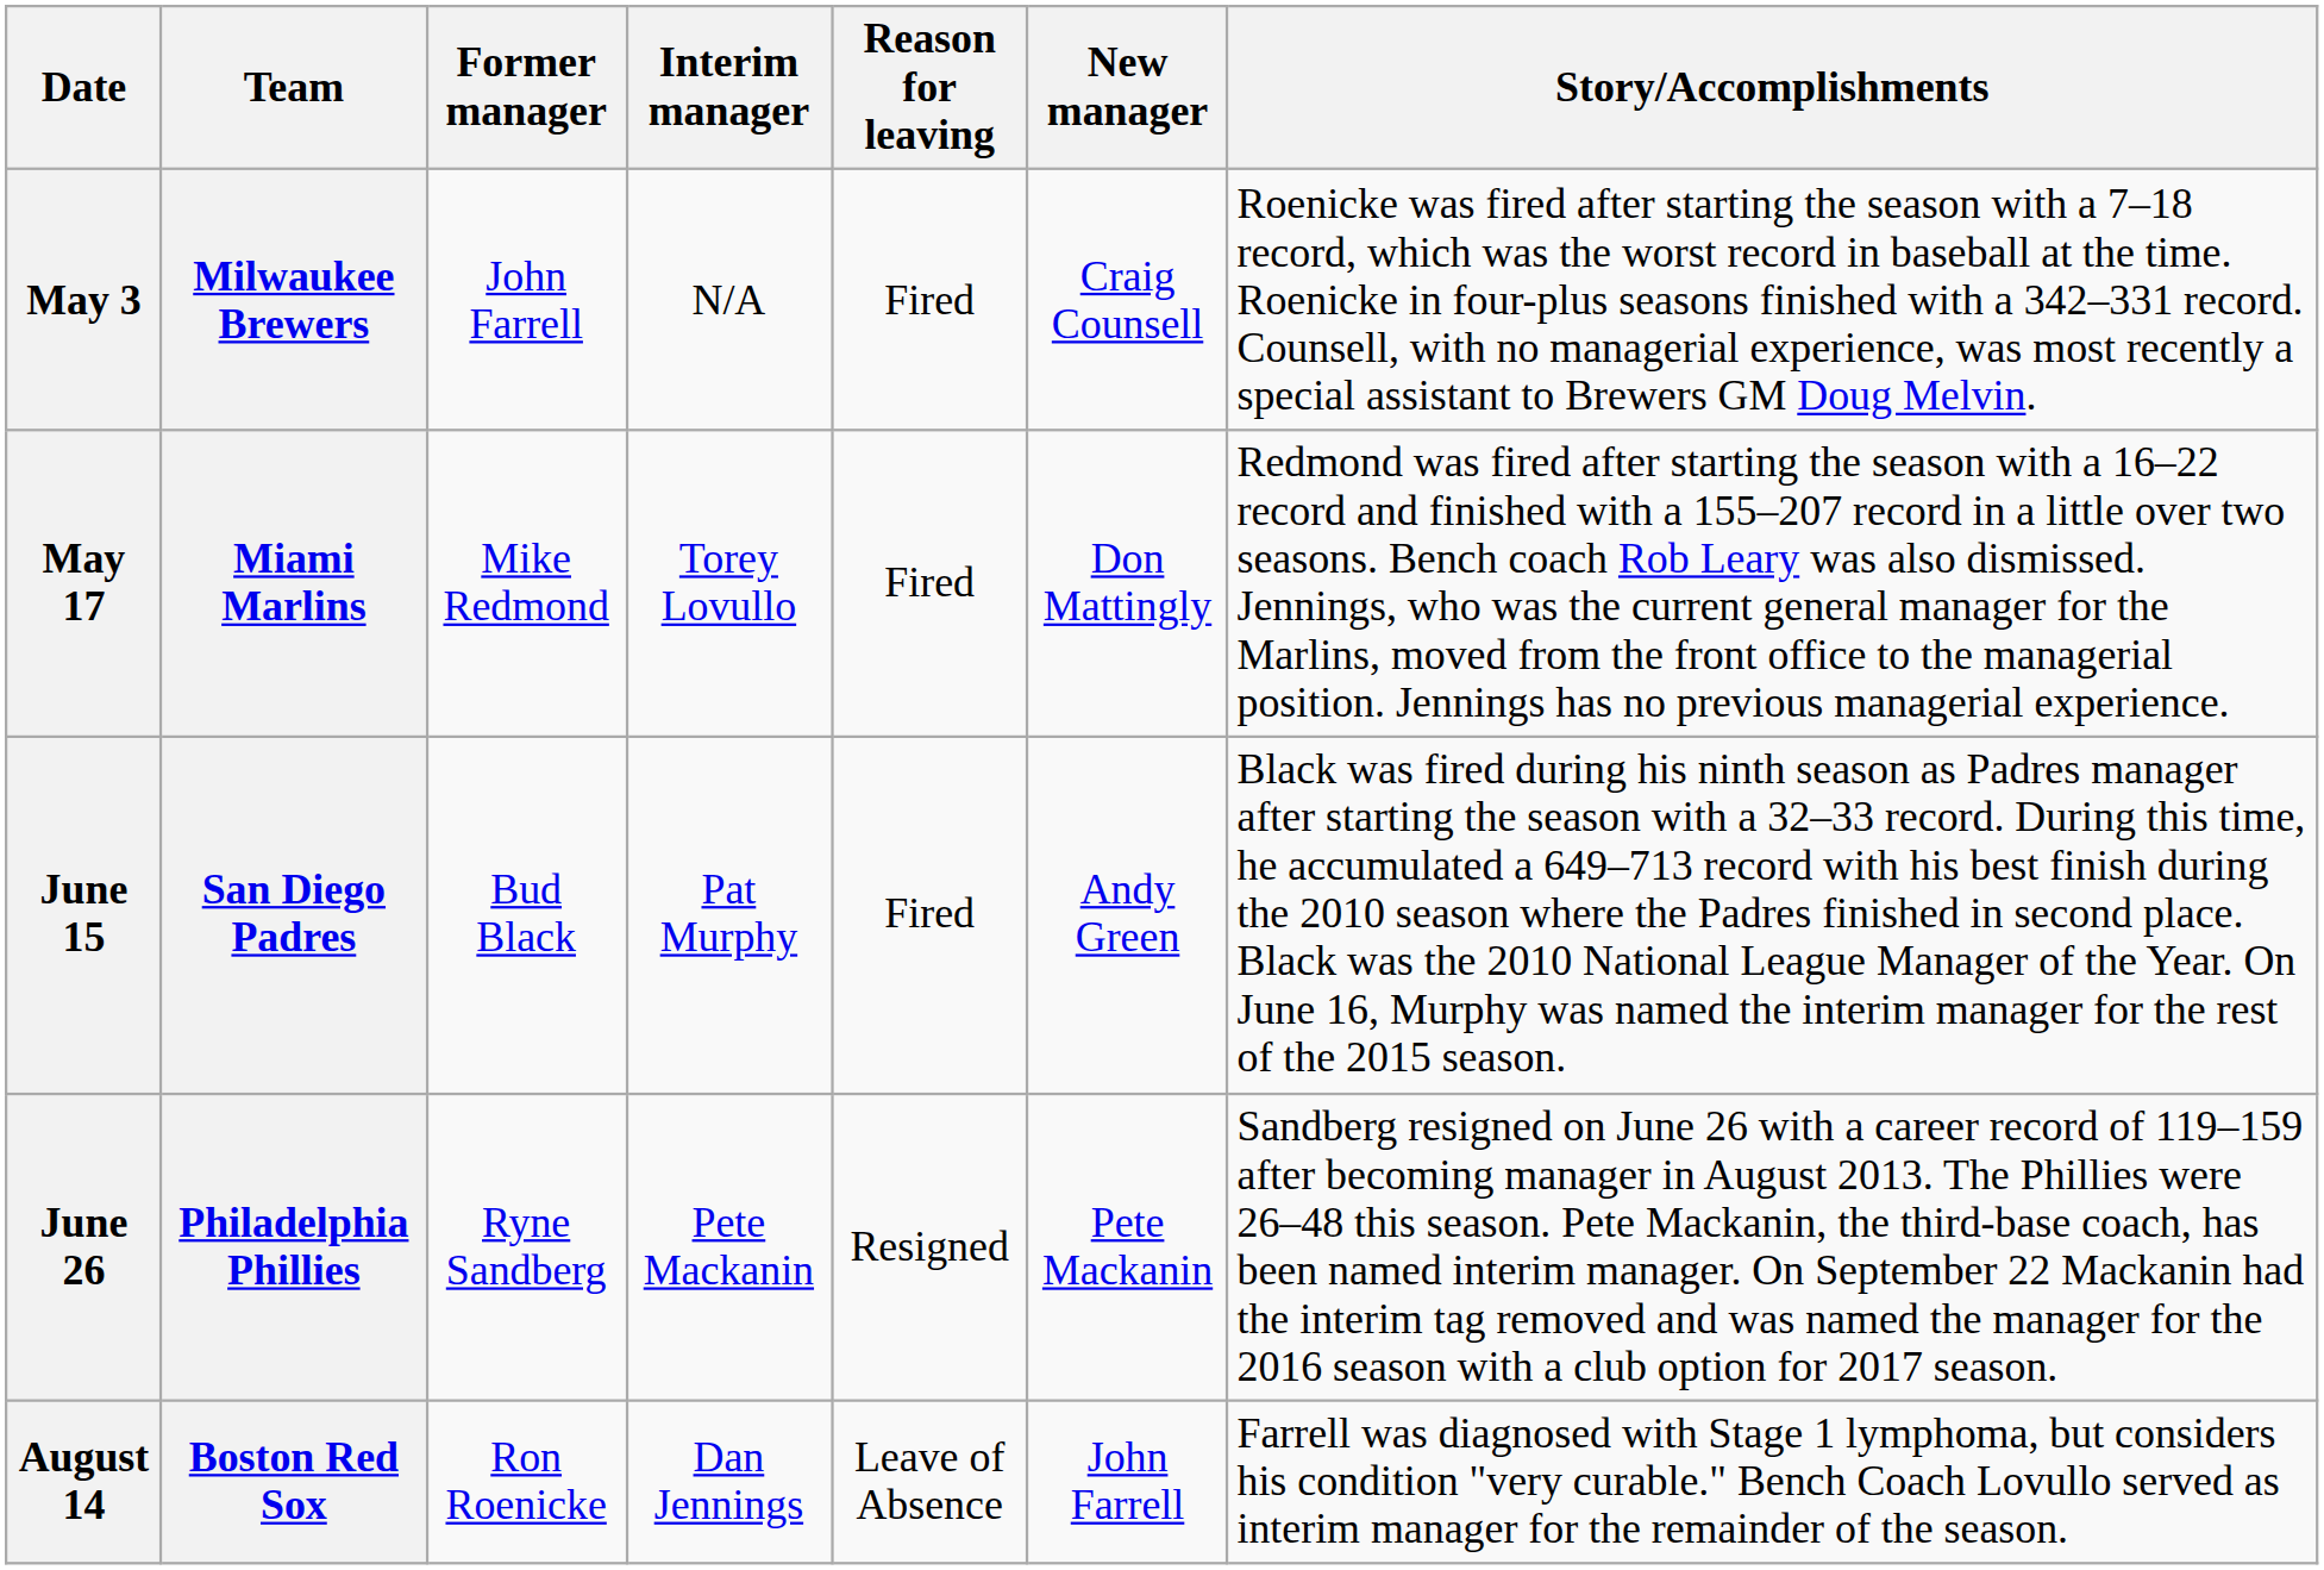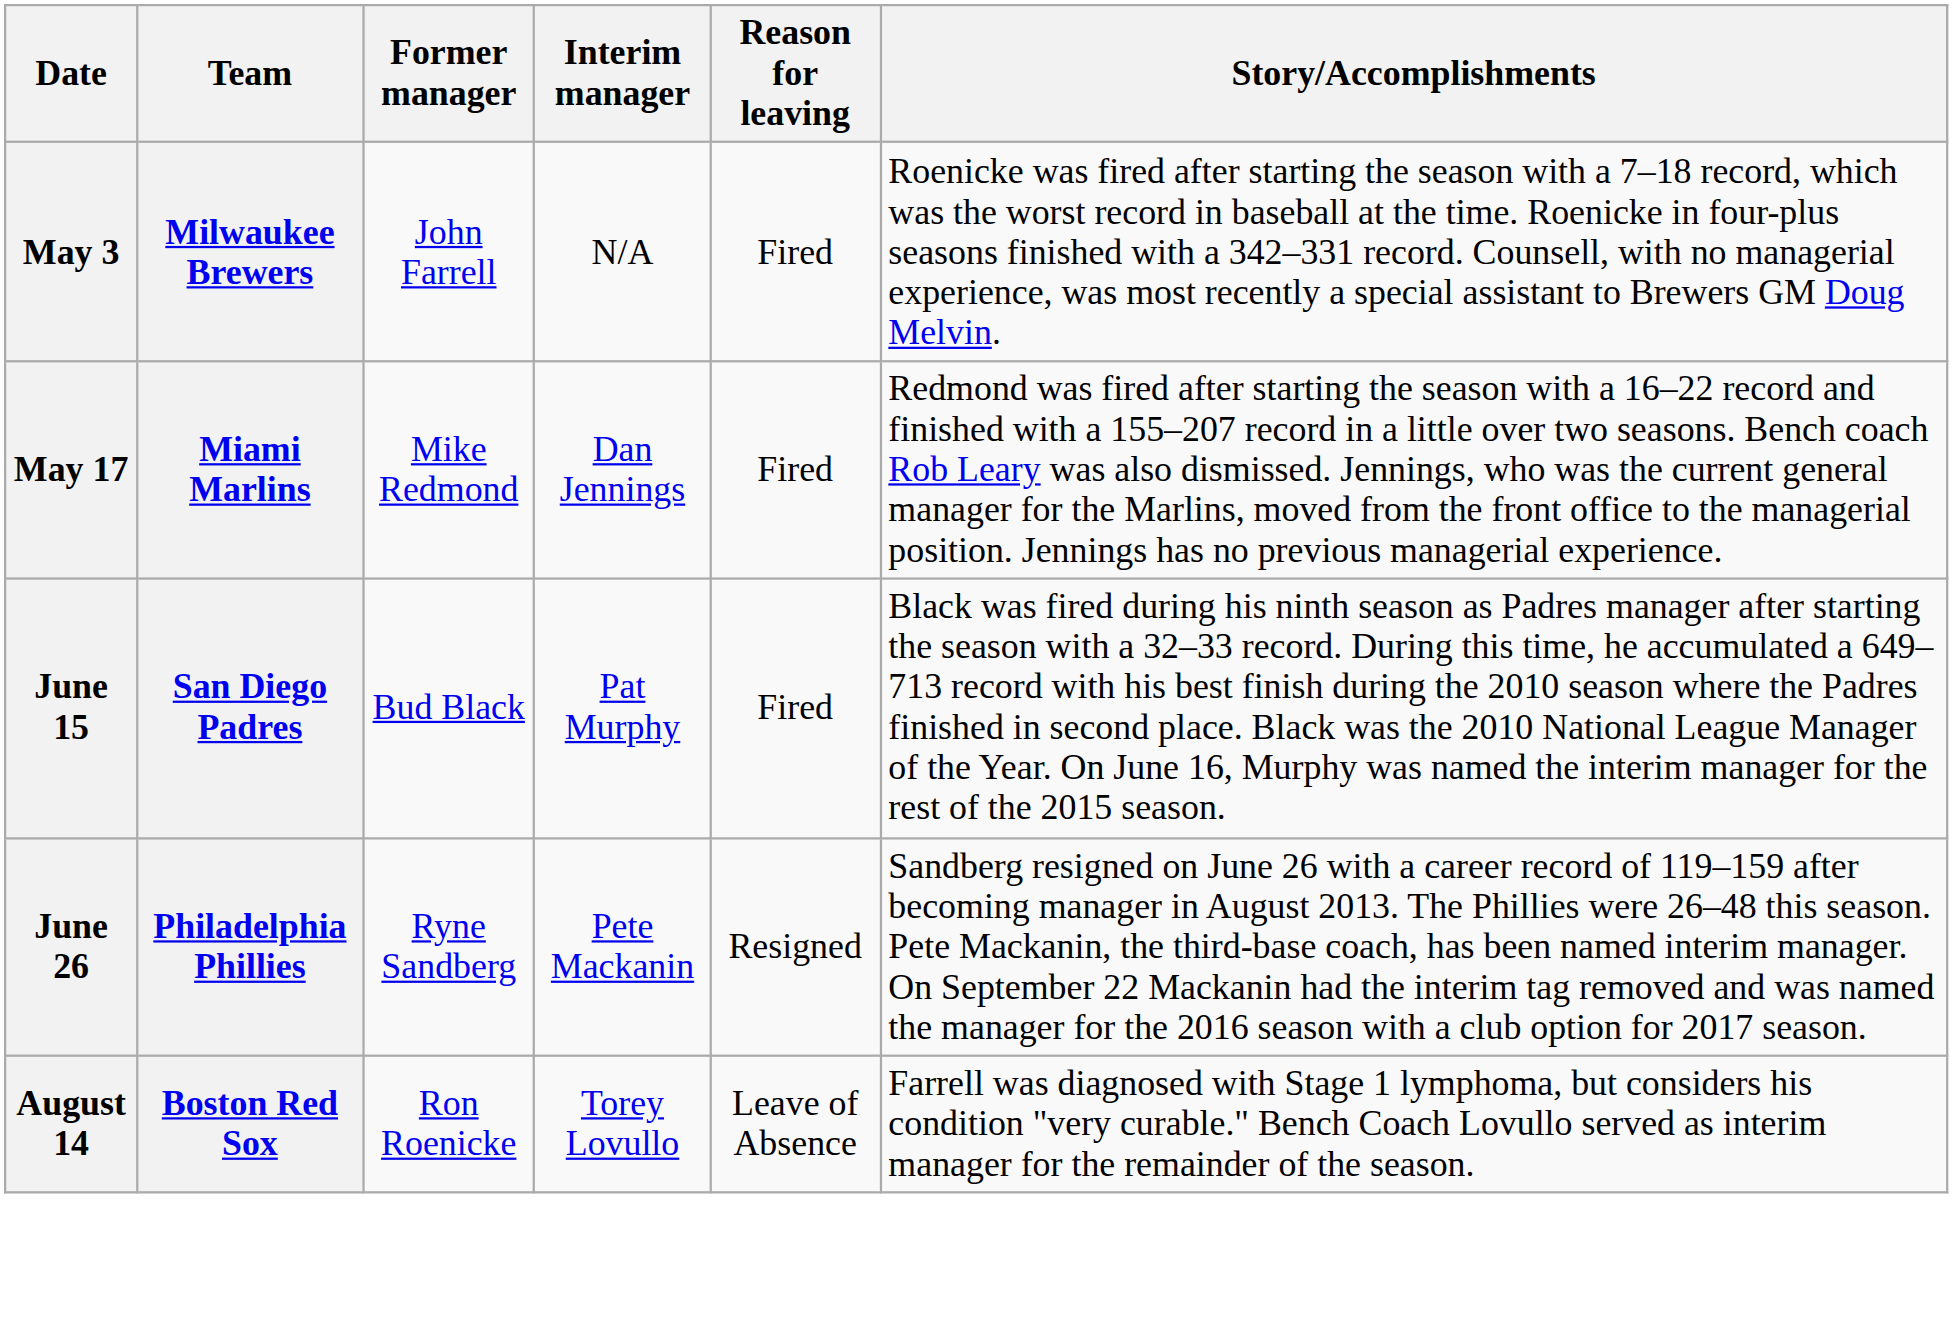 <table class="wikitable" align="center;">
 <tr>
 <th>Date</th>
 <th>Team</th>
 <th>Former manager</th>
 <th>Interim manager</th>
 <th>Reason for leaving</th>
-<th>New manager</th>
 <th>Story/Accomplishments</th>
 </tr>
 <tr>
 <th>May 3</th>
 <th><a href='#'>Milwaukee Brewers</a></th>
 <td style="text-align:center;"><a href='#'>John Farrell</a></td>
 <td style="text-align:center;">N/A</td>
 <td style="text-align:center;">Fired</td>
-<td style="text-align:center;"><a href='#'>Craig Counsell</a></td>
 <td>Roenicke was fired after starting the season with a 7–18 record, which was the worst record in baseball at the time. Roenicke in four-plus seasons finished with a 342–331 record. Counsell, with no managerial experience, was most recently a special assistant to Brewers GM <a href='#'>Doug Melvin</a>.</td>
 </tr>
 <tr>
 <th>May 17</th>
 <th><a href='#'>Miami Marlins</a></th>
 <td style="text-align:center;"><a href='#'>Mike Redmond</a></td>
-<td style="text-align:center;"><a href='#'>Torey Lovullo</a></td>
+<td style="text-align:center;"><a href='#'>Dan Jennings</a></td>
 <td style="text-align:center;">Fired</td>
-<td style="text-align:center;"><a href='#'>Don Mattingly</a></td>
 <td>Redmond was fired after starting the season with a 16–22 record and finished with a 155–207 record in a little over two seasons. Bench coach <a href='#'>Rob Leary</a> was also dismissed. Jennings, who was the current general manager for the Marlins, moved from the front office to the managerial position. Jennings has no previous managerial experience.</td>
 </tr>
 <tr>
 <th>June 15</th>
 <th><a href='#'>San Diego Padres</a></th>
 <td style="text-align:center;"><a href='#'>Bud Black</a></td>
 <td style="text-align:center;"><a href='#'>Pat Murphy</a></td>
 <td style="text-align:center;">Fired</td>
-<td style="text-align:center;"><a href='#'>Andy Green</a></td>
 <td>Black was fired during his ninth season as Padres manager after starting the season with a 32–33 record. During this time, he accumulated a 649–713 record with his best finish during the 2010 season where the Padres finished in second place. Black was the 2010 National League Manager of the Year. On June 16, Murphy was named the interim manager for the rest of the 2015 season.</td>
 </tr>
 <tr>
 <th>June 26</th>
 <th><a href='#'>Philadelphia Phillies</a></th>
 <td style="text-align:center;"><a href='#'>Ryne Sandberg</a></td>
 <td style="text-align:center;"><a href='#'>Pete Mackanin</a></td>
 <td style="text-align:center;">Resigned</td>
-<td style="text-align:center;"><a href='#'>Pete Mackanin</a></td>
 <td>Sandberg resigned on June 26 with a career record of 119–159 after becoming manager in August 2013. The Phillies were 26–48 this season. Pete Mackanin, the third-base coach, has been named interim manager. On September 22 Mackanin had the interim tag removed and was named the manager for the 2016 season with a club option for 2017 season.</td>
 </tr>
 <tr>
 <th>August 14</th>
 <th><a href='#'>Boston Red Sox</a></th>
 <td style="text-align:center;"><a href='#'>Ron Roenicke</a></td>
-<td style="text-align:center;"><a href='#'>Dan Jennings</a></td>
+<td style="text-align:center;"><a href='#'>Torey Lovullo</a></td>
 <td style="text-align:center;">Leave of Absence</td>
-<td style="text-align:center;"><a href='#'>John Farrell</a></td>
 <td>Farrell was diagnosed with Stage 1 lymphoma, but considers his condition "very curable." Bench Coach Lovullo served as interim manager for the remainder of the season.</td>
 </tr>
 </table>
